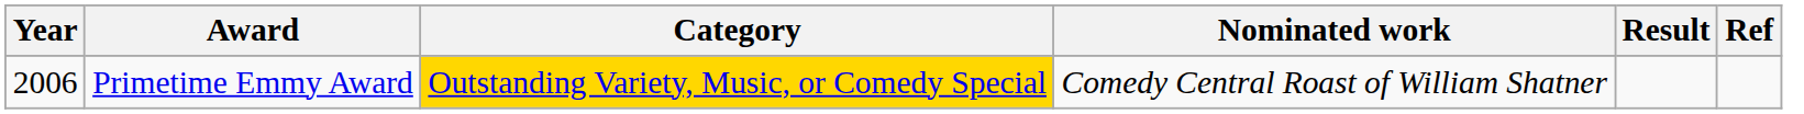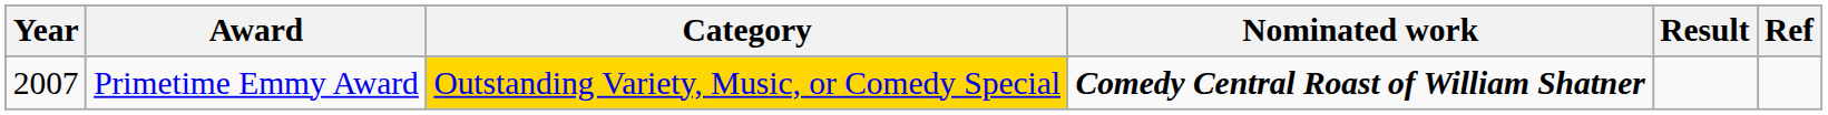 <table class="wikitable sortable">
 <tr>
 <th>Year</th>
 <th>Award</th>
 <th>Category</th>
 <th>Nominated work</th>
 <th>Result</th>
 <th>Ref</th>
 </tr>
 <tr>
-<td>2006</td>
+<td>2007</td>
 <td><a href='#'>Primetime Emmy Award</a></td>
 <td style="background: gold;"><a href='#'>Outstanding Variety, Music, or Comedy Special</a></td>
-<td><em>Comedy Central Roast of William Shatner</em></td>
+<td><strong><em>Comedy Central Roast of William Shatner</em></strong></td>
 <td></td>
 <td></td>
 </tr>
 </table>
